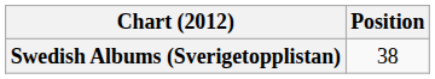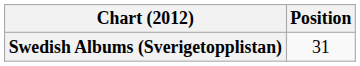 <table class="wikitable plainrowheaders" style="text-align:center">
 <tr>
 <th>Chart (2012)</th>
 <th>Position</th>
 </tr>
 <tr>
 <th scope="row">Swedish Albums (Sverigetopplistan)</th>
-<td>38</td>
+<td>31</td>
 </tr>
 </table>
